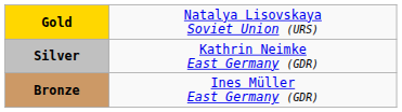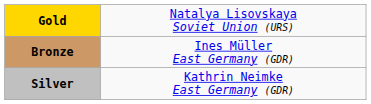 <table class="wikitable" style=" text-align:center; font-size:110%;" width="35%">
 <tr>
 <td bgcolor="gold"><strong>Gold</strong></td>
 <td> <a href='#'>Natalya Lisovskaya</a><br><em><a href='#'>Soviet Union</a> <small>(URS)</small></em></td>
 </tr>
 <tr>
+<td bgcolor="CC9966"><strong>Bronze</strong></td>
+<td> <a href='#'>Ines Müller</a><br><em><a href='#'>East Germany</a> <small>(GDR)</small></em></td>
+</tr>
+<tr>
 <td bgcolor="silver"><strong>Silver</strong></td>
 <td> <a href='#'>Kathrin Neimke</a><br><em><a href='#'>East Germany</a> <small>(GDR)</small></em></td>
 </tr>
-<tr>
-<td bgcolor="CC9966"><strong>Bronze</strong></td>
-<td> <a href='#'>Ines Müller</a><br><em><a href='#'>East Germany</a> <small>(GDR)</small></em></td>
-</tr>
 </table>
